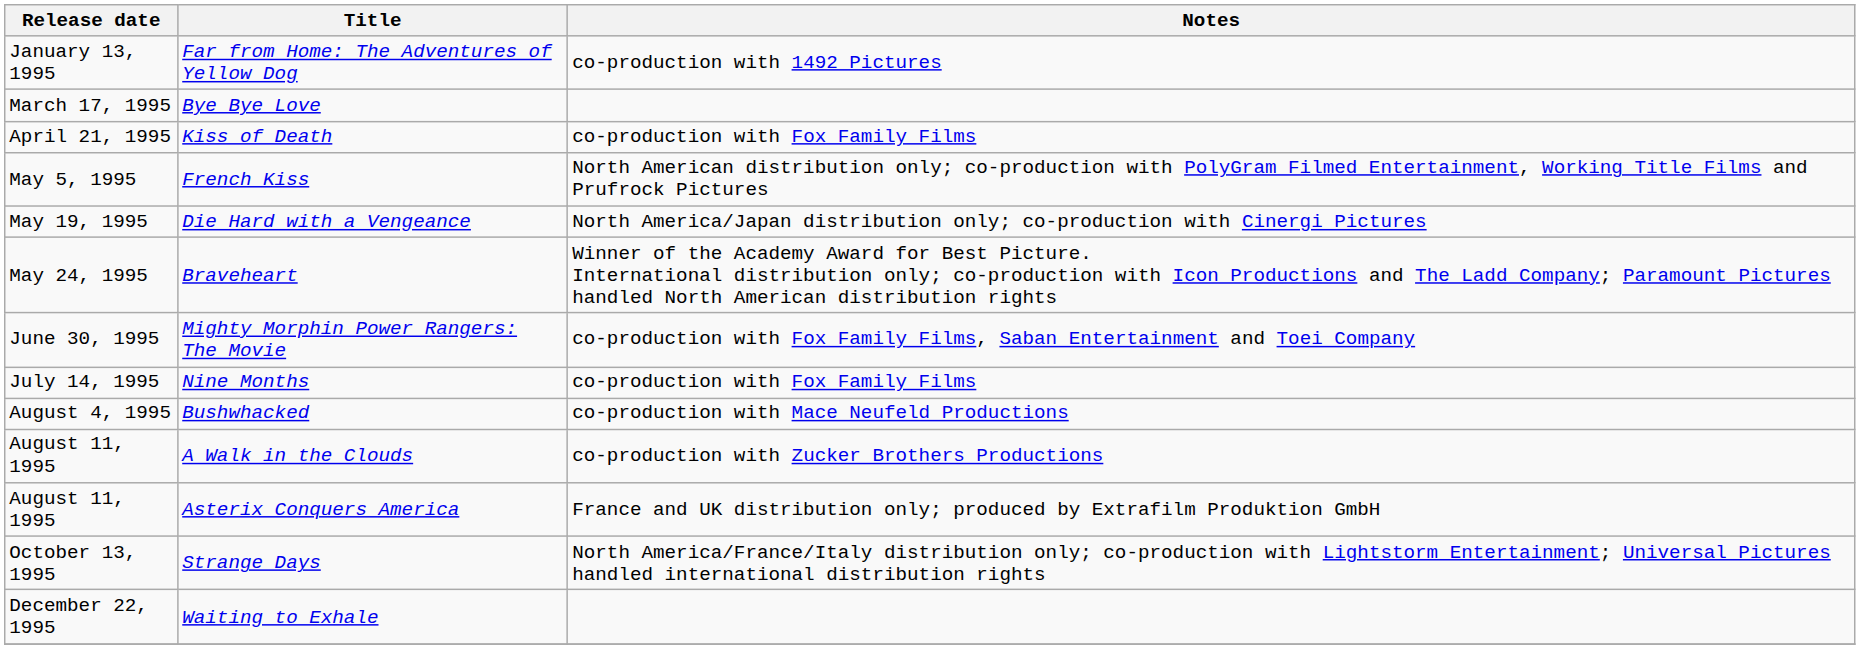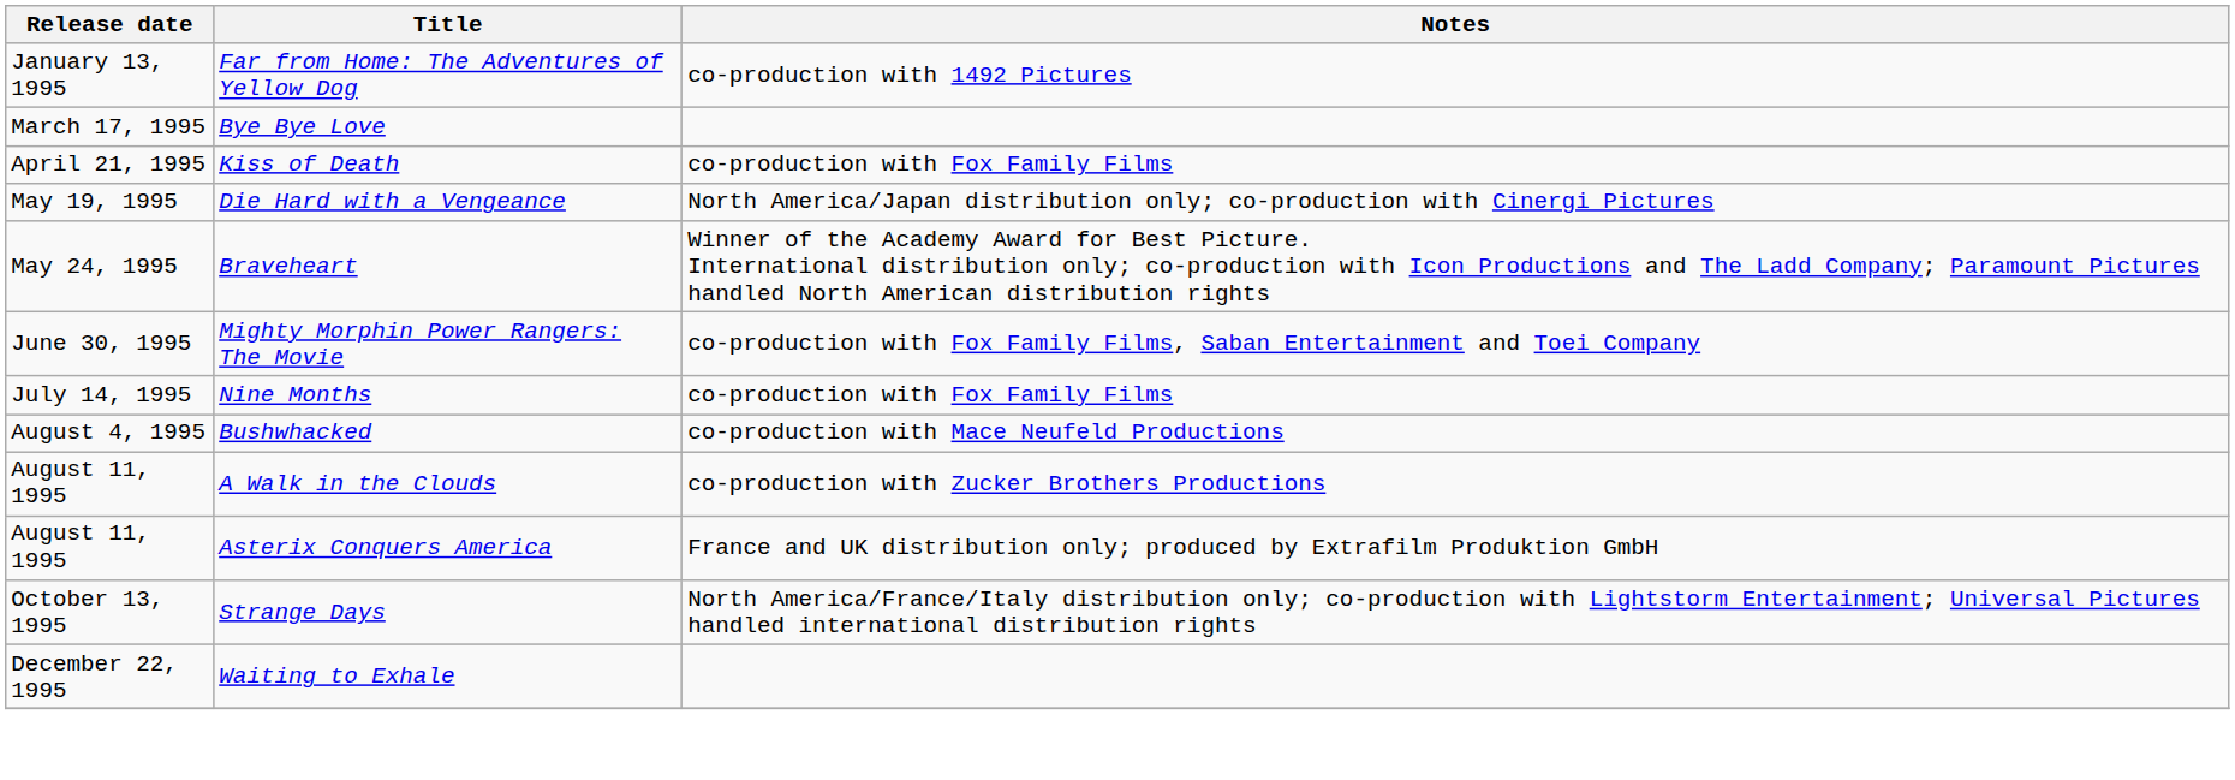 <table class="wikitable plainrowheaders sortable col1right">
 <tr>
 <th scope="col">Release date</th>
 <th scope="col">Title</th>
 <th scope="col" class="unsortable">Notes</th>
 </tr>
 <tr>
 <td>January 13, 1995</td>
 <td><em><a href='#'>Far from Home: The Adventures of Yellow Dog</a></em></td>
 <td>co-production with <a href='#'>1492 Pictures</a></td>
 </tr>
 <tr>
 <td>March 17, 1995</td>
 <td><em><a href='#'>Bye Bye Love</a></em></td>
 <td></td>
 </tr>
 <tr>
 <td>April 21, 1995</td>
 <td><em><a href='#'>Kiss of Death</a></em></td>
 <td>co-production with <a href='#'>Fox Family Films</a></td>
-</tr>
-<tr>
-<td>May 5, 1995</td>
-<td><em><a href='#'>French Kiss</a></em></td>
-<td>North American distribution only; co-production with <a href='#'>PolyGram Filmed Entertainment</a>, <a href='#'>Working Title Films</a> and Prufrock Pictures</td>
 </tr>
 <tr>
 <td>May 19, 1995</td>
 <td><em><a href='#'>Die Hard with a Vengeance</a></em></td>
 <td>North America/Japan distribution only; co-production with <a href='#'>Cinergi Pictures</a></td>
 </tr>
 <tr>
 <td>May 24, 1995</td>
 <td><em><a href='#'>Braveheart</a></em></td>
 <td>Winner of the Academy Award for Best Picture.<br>International distribution only; co-production with <a href='#'>Icon Productions</a> and <a href='#'>The Ladd Company</a>; <a href='#'>Paramount Pictures</a> handled North American distribution rights</td>
 </tr>
 <tr>
 <td>June 30, 1995</td>
 <td><em><a href='#'>Mighty Morphin Power Rangers: The Movie</a></em></td>
 <td>co-production with <a href='#'>Fox Family Films</a>, <a href='#'>Saban Entertainment</a> and <a href='#'>Toei Company</a></td>
 </tr>
 <tr>
 <td>July 14, 1995</td>
 <td><em><a href='#'>Nine Months</a></em></td>
 <td>co-production with <a href='#'>Fox Family Films</a></td>
 </tr>
 <tr>
 <td>August 4, 1995</td>
 <td><em><a href='#'>Bushwhacked</a></em></td>
 <td>co-production with <a href='#'>Mace Neufeld Productions</a></td>
 </tr>
 <tr>
 <td>August 11, 1995</td>
 <td><em><a href='#'>A Walk in the Clouds</a></em></td>
 <td>co-production with <a href='#'>Zucker Brothers Productions</a></td>
 </tr>
 <tr>
 <td>August 11, 1995</td>
 <td><em><a href='#'>Asterix Conquers America</a></em></td>
 <td>France and UK distribution only; produced by Extrafilm Produktion GmbH</td>
 </tr>
 <tr>
 <td>October 13, 1995</td>
 <td><em><a href='#'>Strange Days</a></em></td>
 <td>North America/France/Italy distribution only; co-production with <a href='#'>Lightstorm Entertainment</a>; <a href='#'>Universal Pictures</a> handled international distribution rights</td>
 </tr>
 <tr>
 <td>December 22, 1995</td>
 <td><em><a href='#'>Waiting to Exhale</a></em></td>
 <td></td>
 </tr>
 <tr>
 </tr>
 </table>
